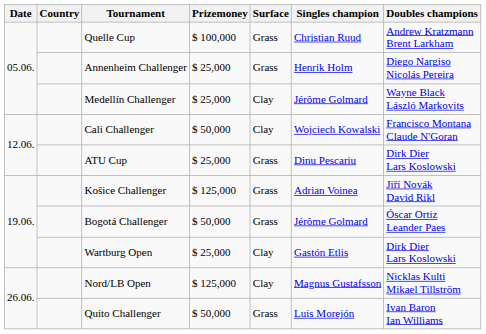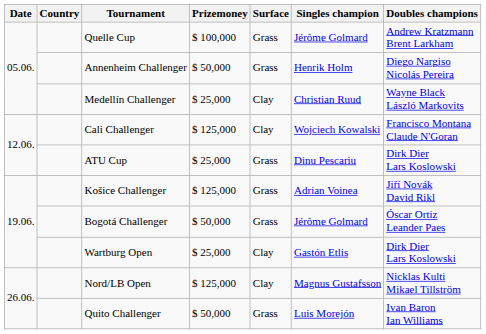 <table class="sortable wikitable" style=font-size:97%>
 <tr>
 <th>Date</th>
 <th>Country</th>
 <th>Tournament</th>
 <th>Prizemoney</th>
 <th>Surface</th>
 <th>Singles champion</th>
 <th>Doubles champions</th>
 </tr>
 <tr>
 <td rowspan="3">05.06.</td>
 <td></td>
 <td>Quelle Cup</td>
 <td>$ 100,000</td>
 <td>Grass</td>
-<td> <a href='#'>Christian Ruud</a></td>
+<td> <a href='#'>Jérôme Golmard</a></td>
 <td> <a href='#'>Andrew Kratzmann</a><br> <a href='#'>Brent Larkham</a></td>
 </tr>
 <tr>
 <td></td>
 <td>Annenheim Challenger</td>
-<td>$ 25,000</td>
+<td>$ 50,000</td>
 <td>Grass</td>
 <td> <a href='#'>Henrik Holm</a></td>
 <td> <a href='#'>Diego Nargiso</a><br> <a href='#'>Nicolás Pereira</a></td>
 </tr>
 <tr>
 <td></td>
 <td>Medellín Challenger</td>
 <td>$ 25,000</td>
 <td>Clay</td>
-<td> <a href='#'>Jérôme Golmard</a></td>
+<td> <a href='#'>Christian Ruud</a></td>
 <td> <a href='#'>Wayne Black</a><br> <a href='#'>László Markovits</a></td>
 </tr>
 <tr>
 <td rowspan="2">12.06.</td>
 <td></td>
 <td>Cali Challenger</td>
-<td>$ 50,000</td>
+<td>$ 125,000</td>
 <td>Clay</td>
 <td> <a href='#'>Wojciech Kowalski</a></td>
 <td> <a href='#'>Francisco Montana</a><br> <a href='#'>Claude N'Goran</a></td>
 </tr>
 <tr>
 <td></td>
 <td>ATU Cup</td>
 <td>$ 25,000</td>
 <td>Grass</td>
 <td> <a href='#'>Dinu Pescariu</a></td>
 <td> <a href='#'>Dirk Dier</a><br> <a href='#'>Lars Koslowski</a></td>
 </tr>
 <tr>
 <td rowspan="3">19.06.</td>
 <td></td>
 <td>Košice Challenger</td>
 <td>$ 125,000</td>
 <td>Grass</td>
 <td> <a href='#'>Adrian Voinea</a></td>
 <td> <a href='#'>Jiří Novák</a><br> <a href='#'>David Rikl</a></td>
 </tr>
 <tr>
 <td></td>
 <td>Bogotá Challenger</td>
 <td>$ 50,000</td>
 <td>Grass</td>
 <td> <a href='#'>Jérôme Golmard</a></td>
 <td> <a href='#'>Óscar Ortiz</a><br> <a href='#'>Leander Paes</a></td>
 </tr>
 <tr>
 <td></td>
 <td>Wartburg Open</td>
 <td>$ 25,000</td>
 <td>Clay</td>
 <td> <a href='#'>Gastón Etlis</a></td>
 <td> <a href='#'>Dirk Dier</a><br> <a href='#'>Lars Koslowski</a></td>
 </tr>
 <tr>
 <td rowspan="2">26.06.</td>
 <td></td>
 <td>Nord/LB Open</td>
 <td>$ 125,000</td>
 <td>Clay</td>
 <td> <a href='#'>Magnus Gustafsson</a></td>
 <td> <a href='#'>Nicklas Kulti</a><br> <a href='#'>Mikael Tillström</a></td>
 </tr>
 <tr>
 <td></td>
 <td>Quito Challenger</td>
 <td>$ 50,000</td>
 <td>Grass</td>
 <td> <a href='#'>Luis Morejón</a></td>
 <td> <a href='#'>Ivan Baron</a> <br>  <a href='#'>Ian Williams</a></td>
 </tr>
 </table>
